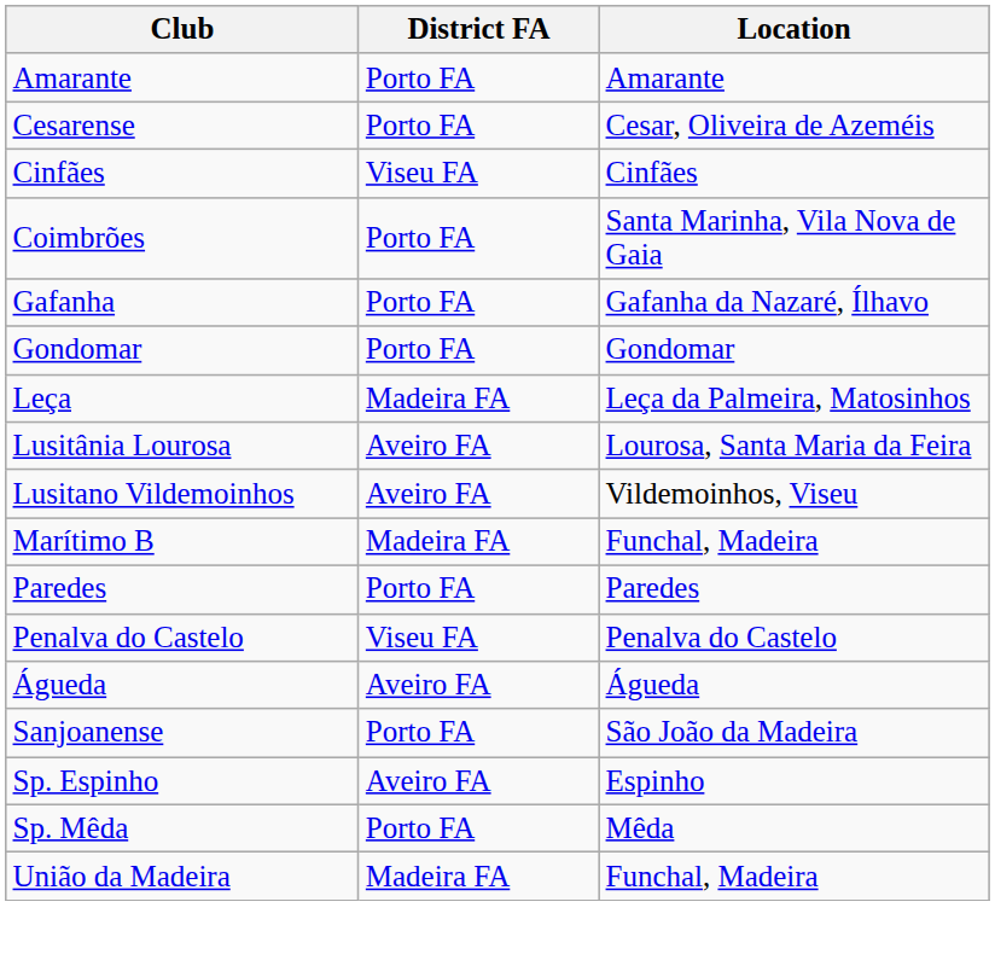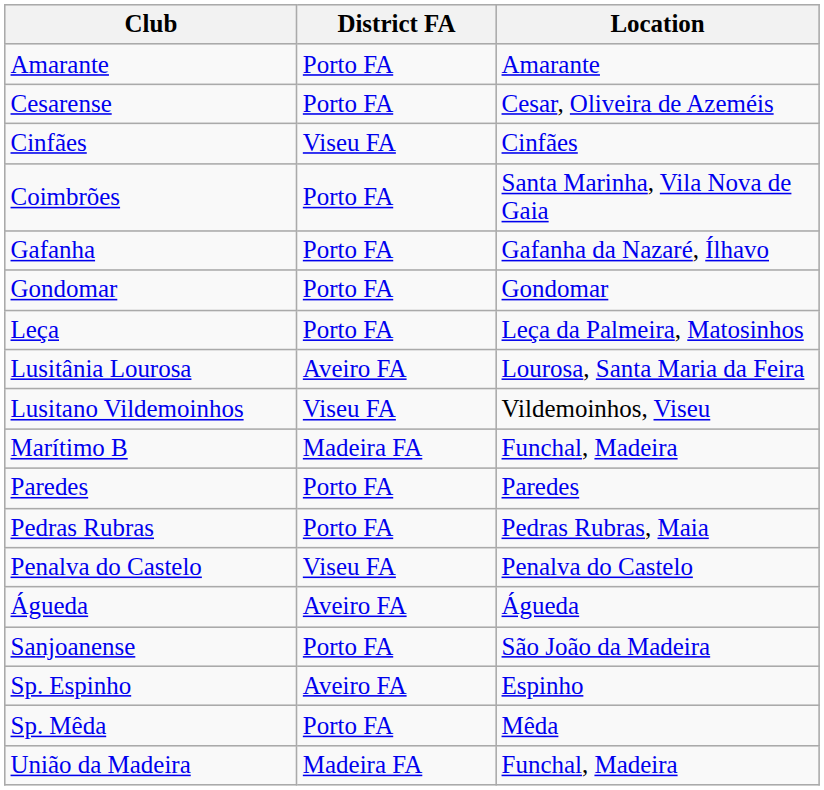 <table class="wikitable sortable">
 <tr>
 <th width=180>Club</th>
 <th width=120>District FA</th>
 <th width=200>Location</th>
 </tr>
 <tr>
 <td><a href='#'>Amarante</a></td>
 <td><a href='#'>Porto FA</a></td>
 <td><a href='#'>Amarante</a></td>
 </tr>
 <tr>
 <td><a href='#'>Cesarense</a></td>
 <td><a href='#'>Porto FA</a></td>
 <td><a href='#'>Cesar</a>, <a href='#'>Oliveira de Azeméis</a></td>
 </tr>
 <tr>
 <td><a href='#'>Cinfães</a></td>
 <td><a href='#'>Viseu FA</a></td>
 <td><a href='#'>Cinfães</a></td>
 </tr>
 <tr>
 <td><a href='#'>Coimbrões</a></td>
 <td><a href='#'>Porto FA</a></td>
 <td><a href='#'>Santa Marinha</a>, <a href='#'>Vila Nova de Gaia</a></td>
 </tr>
 <tr>
 <td><a href='#'>Gafanha</a></td>
 <td><a href='#'>Porto FA</a></td>
 <td><a href='#'>Gafanha da Nazaré</a>, <a href='#'>Ílhavo</a></td>
 </tr>
 <tr>
 <td><a href='#'>Gondomar</a></td>
 <td><a href='#'>Porto FA</a></td>
 <td><a href='#'>Gondomar</a></td>
 </tr>
 <tr>
 <td><a href='#'>Leça</a></td>
-<td><a href='#'>Madeira FA</a></td>
+<td><a href='#'>Porto FA</a></td>
 <td><a href='#'>Leça da Palmeira</a>, <a href='#'>Matosinhos</a></td>
 </tr>
 <tr>
 <td><a href='#'>Lusitânia Lourosa</a></td>
 <td><a href='#'>Aveiro FA</a></td>
 <td><a href='#'>Lourosa</a>, <a href='#'>Santa Maria da Feira</a></td>
 </tr>
 <tr>
 <td><a href='#'>Lusitano Vildemoinhos</a></td>
-<td><a href='#'>Aveiro FA</a></td>
+<td><a href='#'>Viseu FA</a></td>
 <td>Vildemoinhos, <a href='#'>Viseu</a></td>
 </tr>
 <tr>
 <td><a href='#'>Marítimo B</a></td>
 <td><a href='#'>Madeira FA</a></td>
 <td><a href='#'>Funchal</a>, <a href='#'>Madeira</a></td>
 </tr>
 <tr>
 <td><a href='#'>Paredes</a></td>
 <td><a href='#'>Porto FA</a></td>
 <td><a href='#'>Paredes</a></td>
+</tr>
+<tr>
+<td><a href='#'>Pedras Rubras</a></td>
+<td><a href='#'>Porto FA</a></td>
+<td><a href='#'>Pedras Rubras</a>, <a href='#'>Maia</a></td>
 </tr>
 <tr>
 <td><a href='#'>Penalva do Castelo</a></td>
 <td><a href='#'>Viseu FA</a></td>
 <td><a href='#'>Penalva do Castelo</a></td>
 </tr>
 <tr>
 <td><a href='#'>Águeda</a></td>
 <td><a href='#'>Aveiro FA</a></td>
 <td><a href='#'>Águeda</a></td>
 </tr>
 <tr>
 <td><a href='#'>Sanjoanense</a></td>
 <td><a href='#'>Porto FA</a></td>
 <td><a href='#'>São João da Madeira</a></td>
 </tr>
 <tr>
 <td><a href='#'>Sp. Espinho</a></td>
 <td><a href='#'>Aveiro FA</a></td>
 <td><a href='#'>Espinho</a></td>
 </tr>
 <tr>
 <td><a href='#'>Sp. Mêda</a></td>
 <td><a href='#'>Porto FA</a></td>
 <td><a href='#'>Mêda</a></td>
 </tr>
 <tr>
 <td><a href='#'>União da Madeira</a></td>
 <td><a href='#'>Madeira FA</a></td>
 <td><a href='#'>Funchal</a>, <a href='#'>Madeira</a></td>
 </tr>
 </table>
